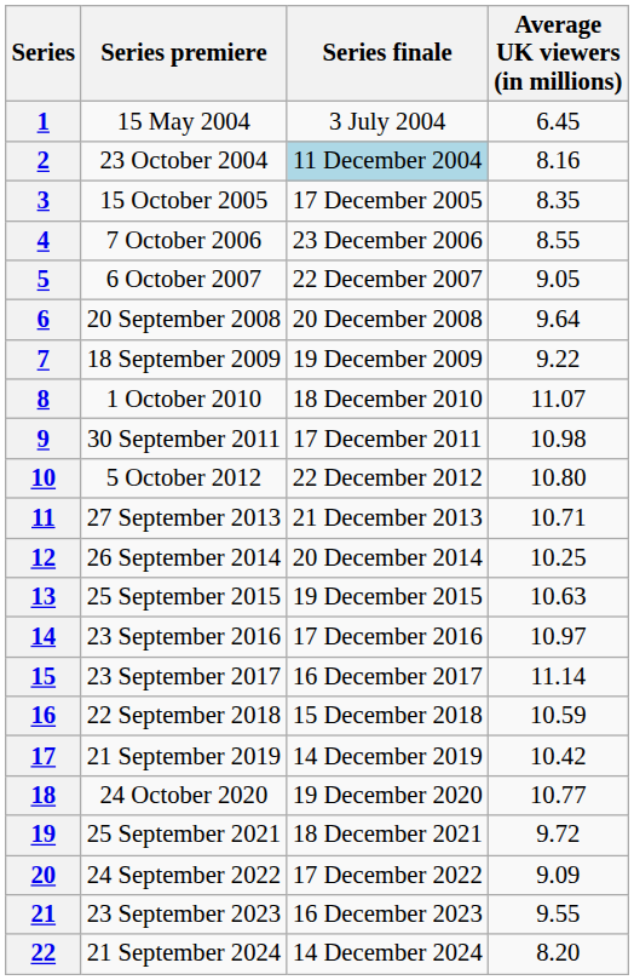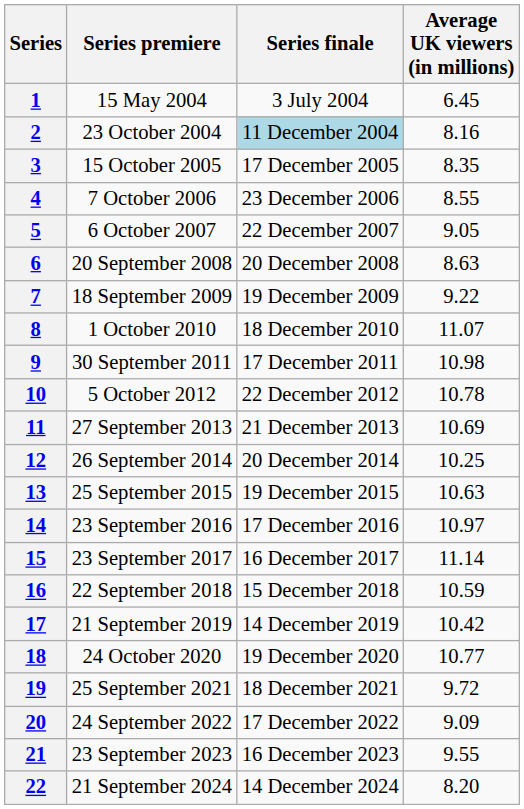 <table class="wikitable sortable" style="text-align:center">
 <tr>
 <th>Series</th>
 <th>Series premiere</th>
 <th>Series finale</th>
 <th>Average<br>UK viewers<br>(in millions)</th>
 </tr>
 <tr>
 <th><a href='#'>1</a></th>
 <td>15 May 2004</td>
 <td>3 July 2004</td>
 <td>6.45</td>
 </tr>
 <tr>
 <th><a href='#'>2</a></th>
 <td>23 October 2004</td>
 <td style="background: lightblue;">11 December 2004</td>
 <td>8.16</td>
 </tr>
 <tr>
 <th><a href='#'>3</a></th>
 <td>15 October 2005</td>
 <td>17 December 2005</td>
 <td>8.35</td>
 </tr>
 <tr>
 <th><a href='#'>4</a></th>
 <td>7 October 2006</td>
 <td>23 December 2006</td>
 <td>8.55</td>
 </tr>
 <tr>
 <th><a href='#'>5</a></th>
 <td>6 October 2007</td>
 <td>22 December 2007</td>
 <td>9.05</td>
 </tr>
 <tr>
 <th><a href='#'>6</a></th>
 <td>20 September 2008</td>
 <td>20 December 2008</td>
-<td>9.64</td>
+<td>8.63</td>
 </tr>
 <tr>
 <th><a href='#'>7</a></th>
 <td>18 September 2009</td>
 <td>19 December 2009</td>
 <td>9.22</td>
 </tr>
 <tr>
 <th><a href='#'>8</a></th>
 <td>1 October 2010</td>
 <td>18 December 2010</td>
 <td>11.07</td>
 </tr>
 <tr>
 <th><a href='#'>9</a></th>
 <td>30 September 2011</td>
 <td>17 December 2011</td>
 <td>10.98</td>
 </tr>
 <tr>
 <th><a href='#'>10</a></th>
 <td>5 October 2012</td>
 <td>22 December 2012</td>
-<td>10.80</td>
+<td>10.78</td>
 </tr>
 <tr>
 <th><a href='#'>11</a></th>
 <td>27 September 2013</td>
 <td>21 December 2013</td>
-<td>10.71</td>
+<td>10.69</td>
 </tr>
 <tr>
 <th><a href='#'>12</a></th>
 <td>26 September 2014</td>
 <td>20 December 2014</td>
 <td>10.25</td>
 </tr>
 <tr>
 <th><a href='#'>13</a></th>
 <td>25 September 2015</td>
 <td>19 December 2015</td>
 <td>10.63</td>
 </tr>
 <tr>
 <th><a href='#'>14</a></th>
 <td>23 September 2016</td>
 <td>17 December 2016</td>
 <td>10.97</td>
 </tr>
 <tr>
 <th><a href='#'>15</a></th>
 <td>23 September 2017</td>
 <td>16 December 2017</td>
 <td>11.14</td>
 </tr>
 <tr>
 <th><a href='#'>16</a></th>
 <td>22 September 2018</td>
 <td>15 December 2018</td>
 <td>10.59</td>
 </tr>
 <tr>
 <th><a href='#'>17</a></th>
 <td>21 September 2019</td>
 <td>14 December 2019</td>
 <td>10.42</td>
 </tr>
 <tr>
 <th><a href='#'>18</a></th>
 <td>24 October 2020</td>
 <td>19 December 2020</td>
 <td>10.77</td>
 </tr>
 <tr>
 <th><a href='#'>19</a></th>
 <td>25 September 2021</td>
 <td>18 December 2021</td>
 <td>9.72</td>
 </tr>
 <tr>
 <th><a href='#'>20</a></th>
 <td>24 September 2022</td>
 <td>17 December 2022</td>
 <td>9.09</td>
 </tr>
 <tr>
 <th><a href='#'>21</a></th>
 <td>23 September 2023</td>
 <td>16 December 2023</td>
 <td>9.55</td>
 </tr>
 <tr>
 <th><a href='#'>22</a></th>
 <td>21 September 2024</td>
 <td>14 December 2024</td>
 <td>8.20</td>
 </tr>
 </table>
